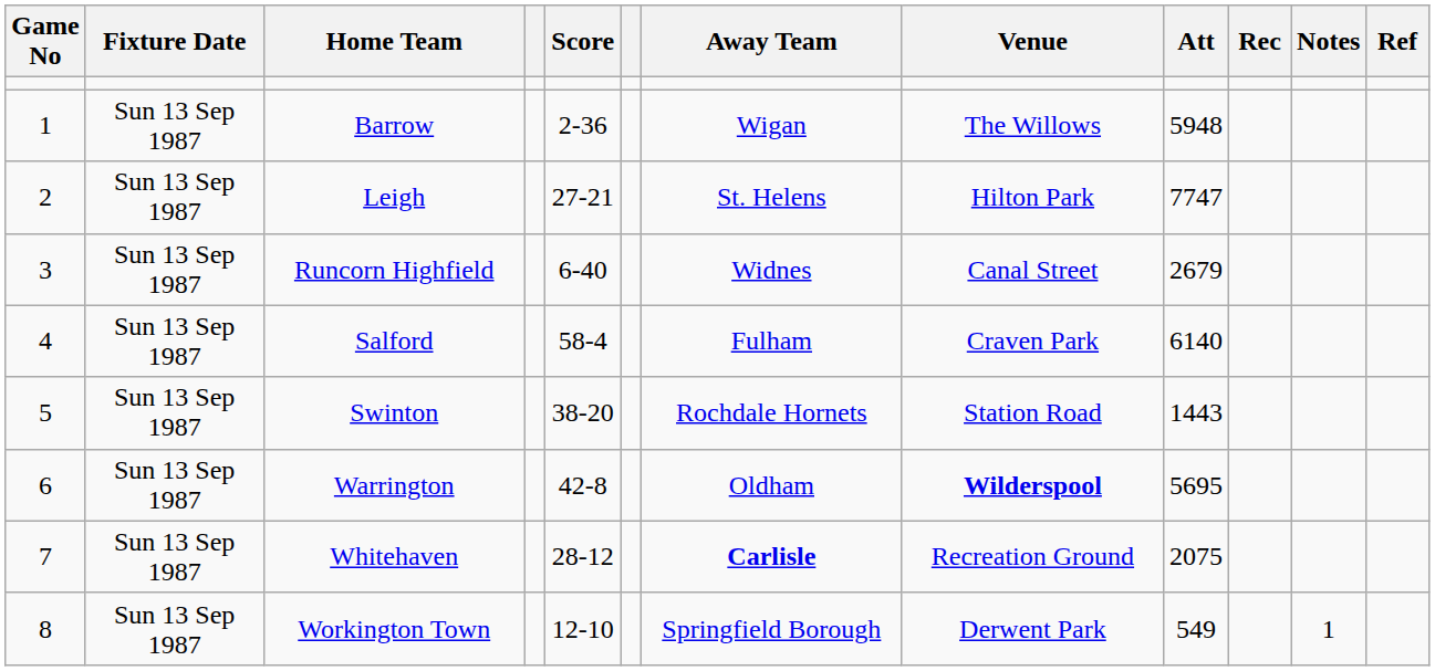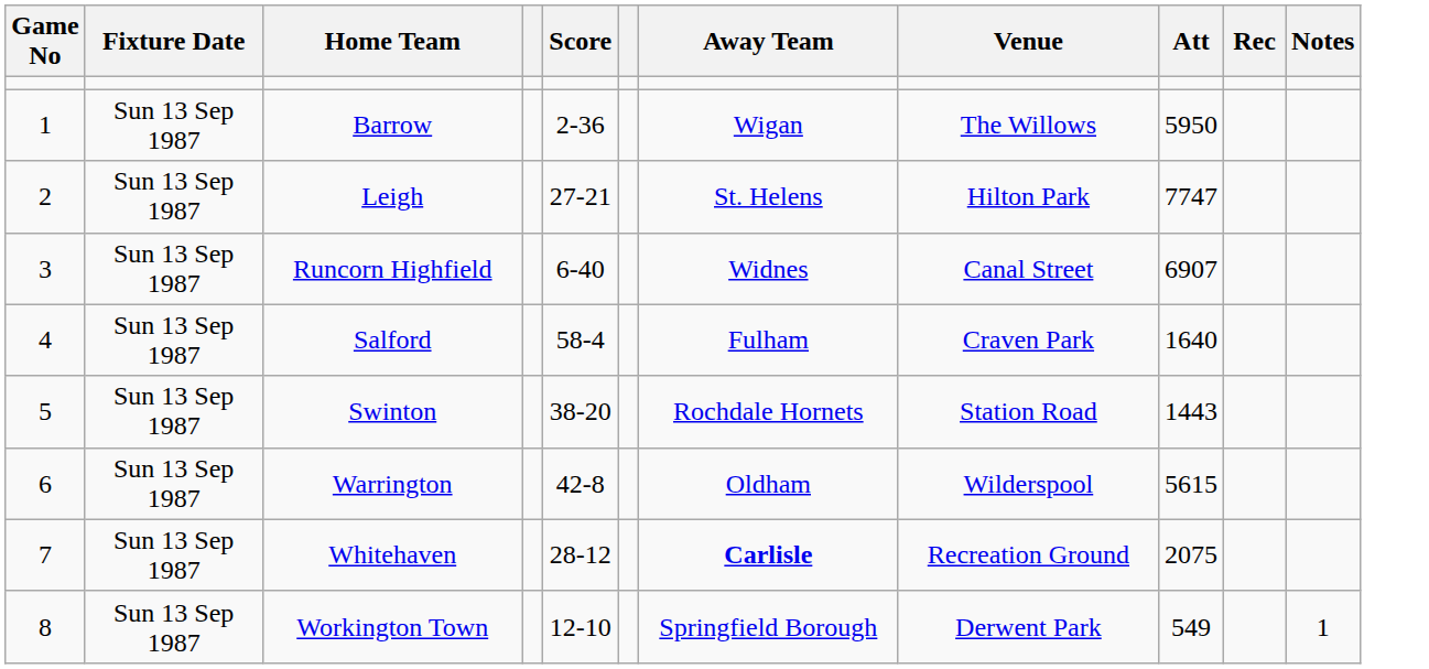 <table class="wikitable" style="text-align:center;">
 <tr>
 <th width=20 abbr="No">Game No</th>
 <th width=100 abbr="Date">Fixture Date</th>
 <th width=150 abbr="Home Team">Home Team</th>
 <th width=5 abbr="space"></th>
 <th width=20 abbr="Score">Score</th>
 <th width=5 abbr="space"></th>
 <th width=150 abbr="Away Team">Away Team</th>
 <th width=150 abbr="Venue">Venue</th>
 <th width=30 abbr="Att">Att</th>
 <th width=30 abbr="Rec">Rec</th>
 <th width=20 abbr="Notes">Notes</th>
-<th width=30 abbr="Ref">Ref</th>
 </tr>
 <tr>
-<td></td>
 <td></td>
 <td></td>
 <td></td>
 <td></td>
 <td></td>
 <td></td>
 <td></td>
 <td></td>
 <td></td>
 <td></td>
 <td></td>
 </tr>
 <tr>
 <td>1</td>
 <td>Sun 13 Sep 1987</td>
 <td><a href='#'>Barrow</a></td>
 <td></td>
 <td>2-36</td>
 <td></td>
 <td><a href='#'>Wigan</a></td>
 <td><a href='#'>The Willows</a></td>
-<td>5948</td>
-<td></td>
+<td>5950</td>
 <td></td>
 <td></td>
 </tr>
 <tr>
 <td>2</td>
 <td>Sun 13 Sep 1987</td>
 <td><a href='#'>Leigh</a></td>
 <td></td>
 <td>27-21</td>
 <td></td>
 <td><a href='#'>St. Helens</a></td>
 <td><a href='#'>Hilton Park</a></td>
 <td>7747</td>
 <td></td>
 <td></td>
-<td></td>
 </tr>
 <tr>
 <td>3</td>
 <td>Sun 13 Sep 1987</td>
 <td><a href='#'>Runcorn Highfield</a></td>
 <td></td>
 <td>6-40</td>
 <td></td>
 <td><a href='#'>Widnes</a></td>
 <td><a href='#'>Canal Street</a></td>
-<td>2679</td>
-<td></td>
+<td>6907</td>
 <td></td>
 <td></td>
 </tr>
 <tr>
 <td>4</td>
 <td>Sun 13 Sep 1987</td>
 <td><a href='#'>Salford</a></td>
 <td></td>
 <td>58-4</td>
 <td></td>
 <td><a href='#'>Fulham</a></td>
 <td><a href='#'>Craven Park</a></td>
-<td>6140</td>
-<td></td>
+<td>1640</td>
 <td></td>
 <td></td>
 </tr>
 <tr>
 <td>5</td>
 <td>Sun 13 Sep 1987</td>
 <td><a href='#'>Swinton</a></td>
 <td></td>
 <td>38-20</td>
 <td></td>
 <td><a href='#'>Rochdale Hornets</a></td>
 <td><a href='#'>Station Road</a></td>
 <td>1443</td>
 <td></td>
 <td></td>
-<td></td>
 </tr>
 <tr>
 <td>6</td>
 <td>Sun 13 Sep 1987</td>
 <td><a href='#'>Warrington</a></td>
 <td></td>
 <td>42-8</td>
 <td></td>
 <td><a href='#'>Oldham</a></td>
-<td><strong><a href='#'>Wilderspool</a></strong></td>
-<td>5695</td>
-<td></td>
+<td><a href='#'>Wilderspool</a></td>
+<td>5615</td>
 <td></td>
 <td></td>
 </tr>
 <tr>
 <td>7</td>
 <td>Sun 13 Sep 1987</td>
 <td><a href='#'>Whitehaven</a></td>
 <td></td>
 <td>28-12</td>
 <td></td>
 <td><strong><a href='#'>Carlisle</a></strong></td>
 <td><a href='#'>Recreation Ground</a></td>
 <td>2075</td>
 <td></td>
 <td></td>
-<td></td>
 </tr>
 <tr>
 <td>8</td>
 <td>Sun 13 Sep 1987</td>
 <td><a href='#'>Workington Town</a></td>
 <td></td>
 <td>12-10</td>
 <td></td>
 <td><a href='#'>Springfield Borough</a></td>
 <td><a href='#'>Derwent Park</a></td>
 <td>549</td>
 <td></td>
 <td>1</td>
-<td></td>
 </tr>
 </table>
